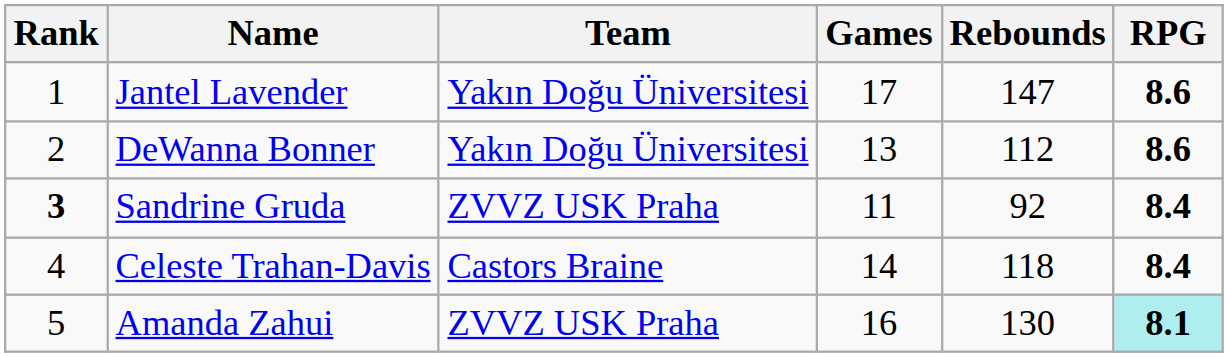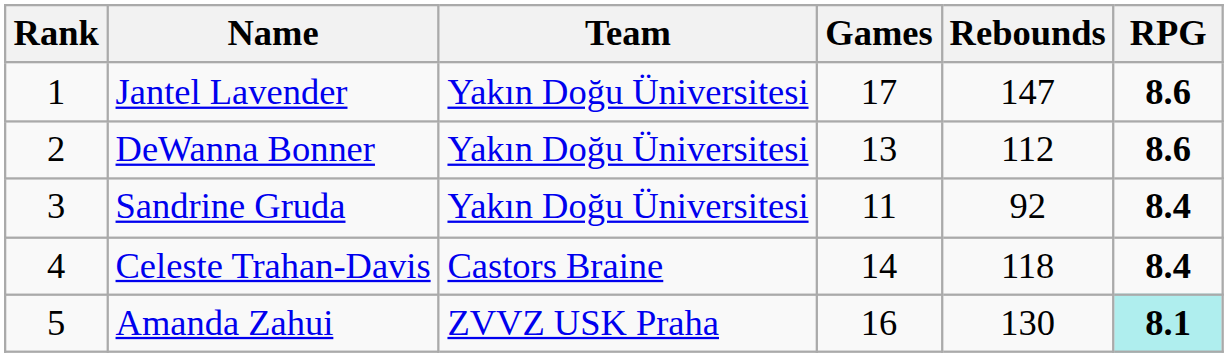 <table class="wikitable" style="text-align: center;">
 <tr>
 <th>Rank</th>
 <th>Name</th>
 <th>Team</th>
 <th>Games</th>
 <th>Rebounds</th>
 <th width=40>RPG</th>
 </tr>
 <tr>
 <td>1</td>
 <td align="left"> <a href='#'>Jantel Lavender</a></td>
 <td align="left"> <a href='#'>Yakın Doğu Üniversitesi</a></td>
 <td>17</td>
 <td>147</td>
 <td><strong>8.6</strong></td>
 </tr>
 <tr>
 <td>2</td>
 <td align="left"> <a href='#'>DeWanna Bonner</a></td>
 <td align="left"> <a href='#'>Yakın Doğu Üniversitesi</a></td>
 <td>13</td>
 <td>112</td>
 <td><strong>8.6</strong></td>
 </tr>
 <tr>
-<td><strong>3</strong></td>
+<td>3</td>
 <td align="left"> <a href='#'>Sandrine Gruda</a></td>
-<td align="left"> <a href='#'>ZVVZ USK Praha</a></td>
+<td align="left"> <a href='#'>Yakın Doğu Üniversitesi</a></td>
 <td>11</td>
 <td>92</td>
 <td><strong>8.4</strong></td>
 </tr>
 <tr>
 <td>4</td>
 <td align="left"> <a href='#'>Celeste Trahan-Davis</a></td>
 <td align="left"> <a href='#'>Castors Braine</a></td>
 <td>14</td>
 <td>118</td>
 <td><strong>8.4</strong></td>
 </tr>
 <tr>
 <td>5</td>
 <td align="left"> <a href='#'>Amanda Zahui</a></td>
 <td align="left"> <a href='#'>ZVVZ USK Praha</a></td>
 <td>16</td>
 <td>130</td>
 <td style="background: paleturquoise;"><strong>8.1</strong></td>
 </tr>
 </table>
